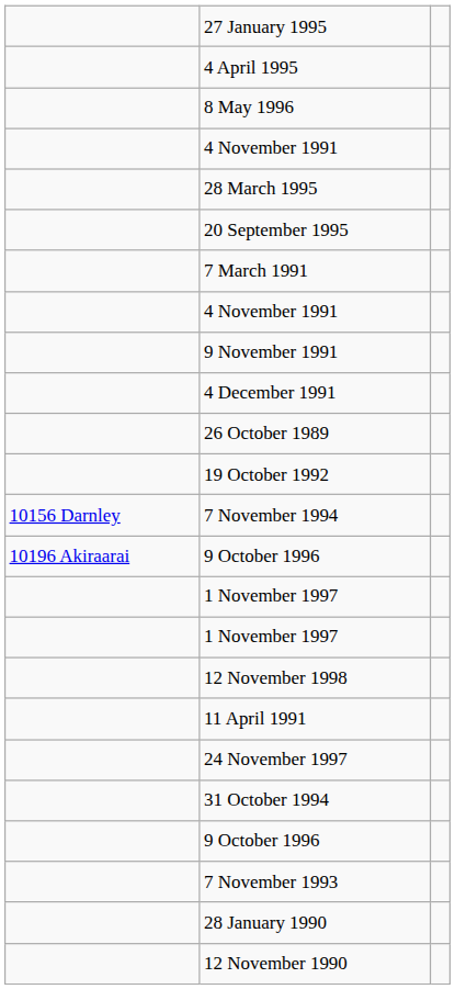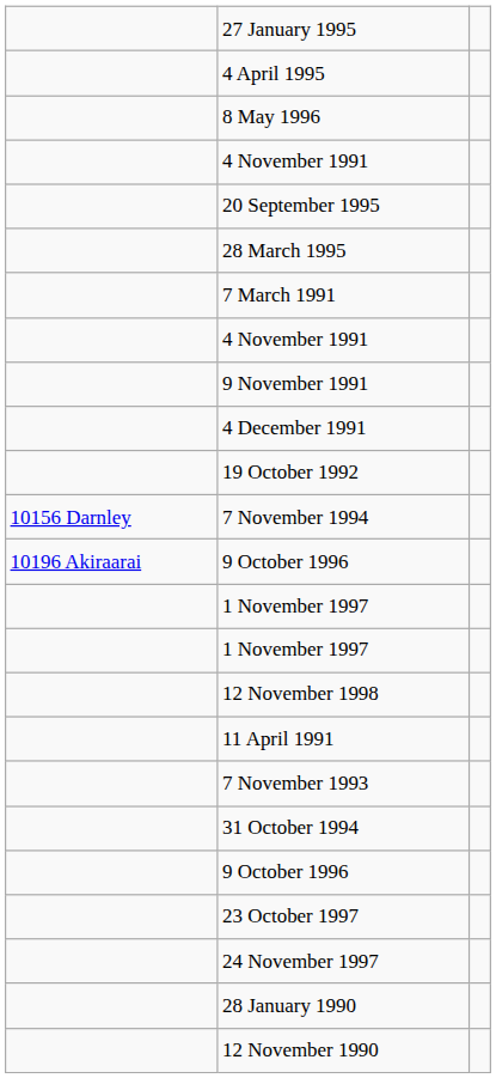 <table class="wikitable" style="font-size: 89%; float: left; width: 24em; margin-right: 1em; line-height: 1.65em">
 <tr>
 <td></td>
 <td>27 January 1995</td>
 <td><small></small> </td>
 </tr>
 <tr>
 <td></td>
 <td>4 April 1995</td>
 <td><small></small> </td>
 </tr>
 <tr>
 <td></td>
 <td>8 May 1996</td>
 <td><small></small> </td>
 </tr>
 <tr>
 <td></td>
 <td>4 November 1991</td>
 <td><small></small> </td>
 </tr>
 <tr>
 <td></td>
-<td>28 March 1995</td>
+<td>20 September 1995</td>
 <td><small></small> </td>
 </tr>
 <tr>
 <td></td>
-<td>20 September 1995</td>
+<td>28 March 1995</td>
 <td><small></small> </td>
 </tr>
 <tr>
 <td></td>
 <td>7 March 1991</td>
 <td><small></small> </td>
 </tr>
 <tr>
 <td></td>
 <td>4 November 1991</td>
 <td><small></small> </td>
 </tr>
 <tr>
 <td></td>
 <td>9 November 1991</td>
 <td><small></small> </td>
 </tr>
 <tr>
 <td></td>
 <td>4 December 1991</td>
-<td><small></small> </td>
-</tr>
-<tr>
-<td></td>
-<td>26 October 1989</td>
 <td><small></small> </td>
 </tr>
 <tr>
 <td></td>
 <td>19 October 1992</td>
 <td><small></small> </td>
 </tr>
 <tr>
 <td><a href='#'>10156 Darnley</a></td>
 <td>7 November 1994</td>
 <td><small></small> </td>
 </tr>
 <tr>
 <td><a href='#'>10196 Akiraarai</a></td>
 <td>9 October 1996</td>
 <td><small></small> </td>
 </tr>
 <tr>
 <td></td>
 <td>1 November 1997</td>
 <td><small></small> </td>
 </tr>
 <tr>
 <td></td>
 <td>1 November 1997</td>
 <td><small></small> </td>
 </tr>
 <tr>
 <td></td>
 <td>12 November 1998</td>
 <td><small></small> </td>
 </tr>
 <tr>
 <td></td>
 <td>11 April 1991</td>
 <td><small></small> </td>
 </tr>
 <tr>
 <td></td>
-<td>24 November 1997</td>
+<td>7 November 1993</td>
 <td><small></small> </td>
 </tr>
 <tr>
 <td></td>
 <td>31 October 1994</td>
 <td><small></small> </td>
 </tr>
 <tr>
 <td></td>
 <td>9 October 1996</td>
 <td><small></small> </td>
 </tr>
 <tr>
 <td></td>
-<td>7 November 1993</td>
+<td>23 October 1997</td>
+<td><small></small> </td>
+</tr>
+<tr>
+<td></td>
+<td>24 November 1997</td>
 <td><small></small> </td>
 </tr>
 <tr>
 <td></td>
 <td>28 January 1990</td>
 <td><small></small> </td>
 </tr>
 <tr>
 <td></td>
 <td>12 November 1990</td>
 <td><small></small> </td>
 </tr>
 </table>
